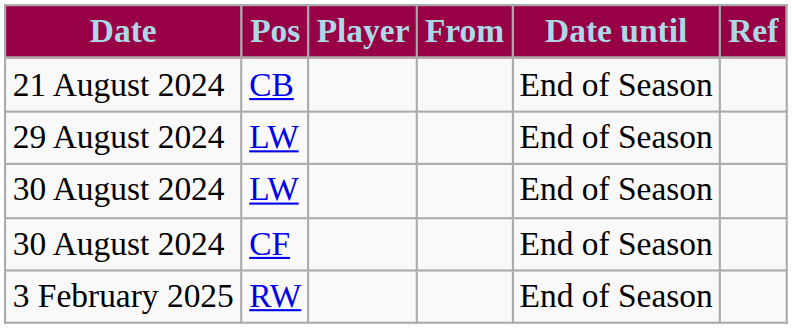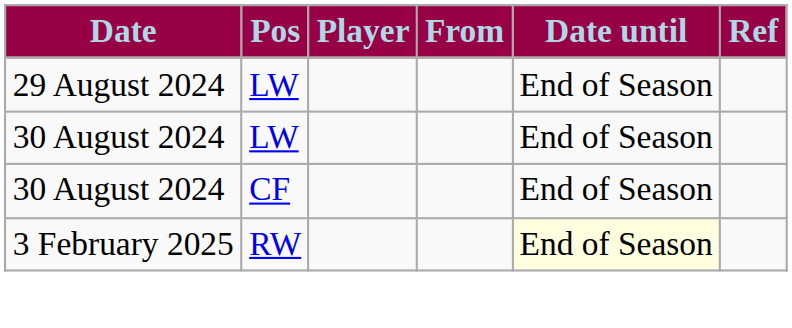 <table class="wikitable plainrowheaders sortable">
 <tr>
 <th style="background:#970045; color:#ADD8E6;">Date</th>
 <th style="background:#970045; color:#ADD8E6;">Pos</th>
 <th style="background:#970045; color:#ADD8E6;">Player</th>
 <th style="background:#970045; color:#ADD8E6;">From</th>
 <th style="background:#970045; color:#ADD8E6;">Date until</th>
 <th style="background:#970045; color:#ADD8E6;">Ref</th>
-</tr>
-<tr>
-<td>21 August 2024</td>
-<td><a href='#'>CB</a></td>
-<td></td>
-<td></td>
-<td>End of Season</td>
-<td></td>
 </tr>
 <tr>
 <td>29 August 2024</td>
 <td><a href='#'>LW</a></td>
 <td></td>
 <td></td>
 <td>End of Season</td>
 <td></td>
 </tr>
 <tr>
 <td>30 August 2024</td>
 <td><a href='#'>LW</a></td>
 <td></td>
 <td></td>
 <td>End of Season</td>
 <td></td>
 </tr>
 <tr>
 <td>30 August 2024</td>
 <td><a href='#'>CF</a></td>
 <td></td>
 <td></td>
 <td>End of Season</td>
 <td></td>
 </tr>
 <tr>
 <td>3 February 2025</td>
 <td><a href='#'>RW</a></td>
 <td></td>
 <td></td>
-<td>End of Season</td>
+<td style="background: lightyellow;">End of Season</td>
 <td></td>
 </tr>
 </table>
